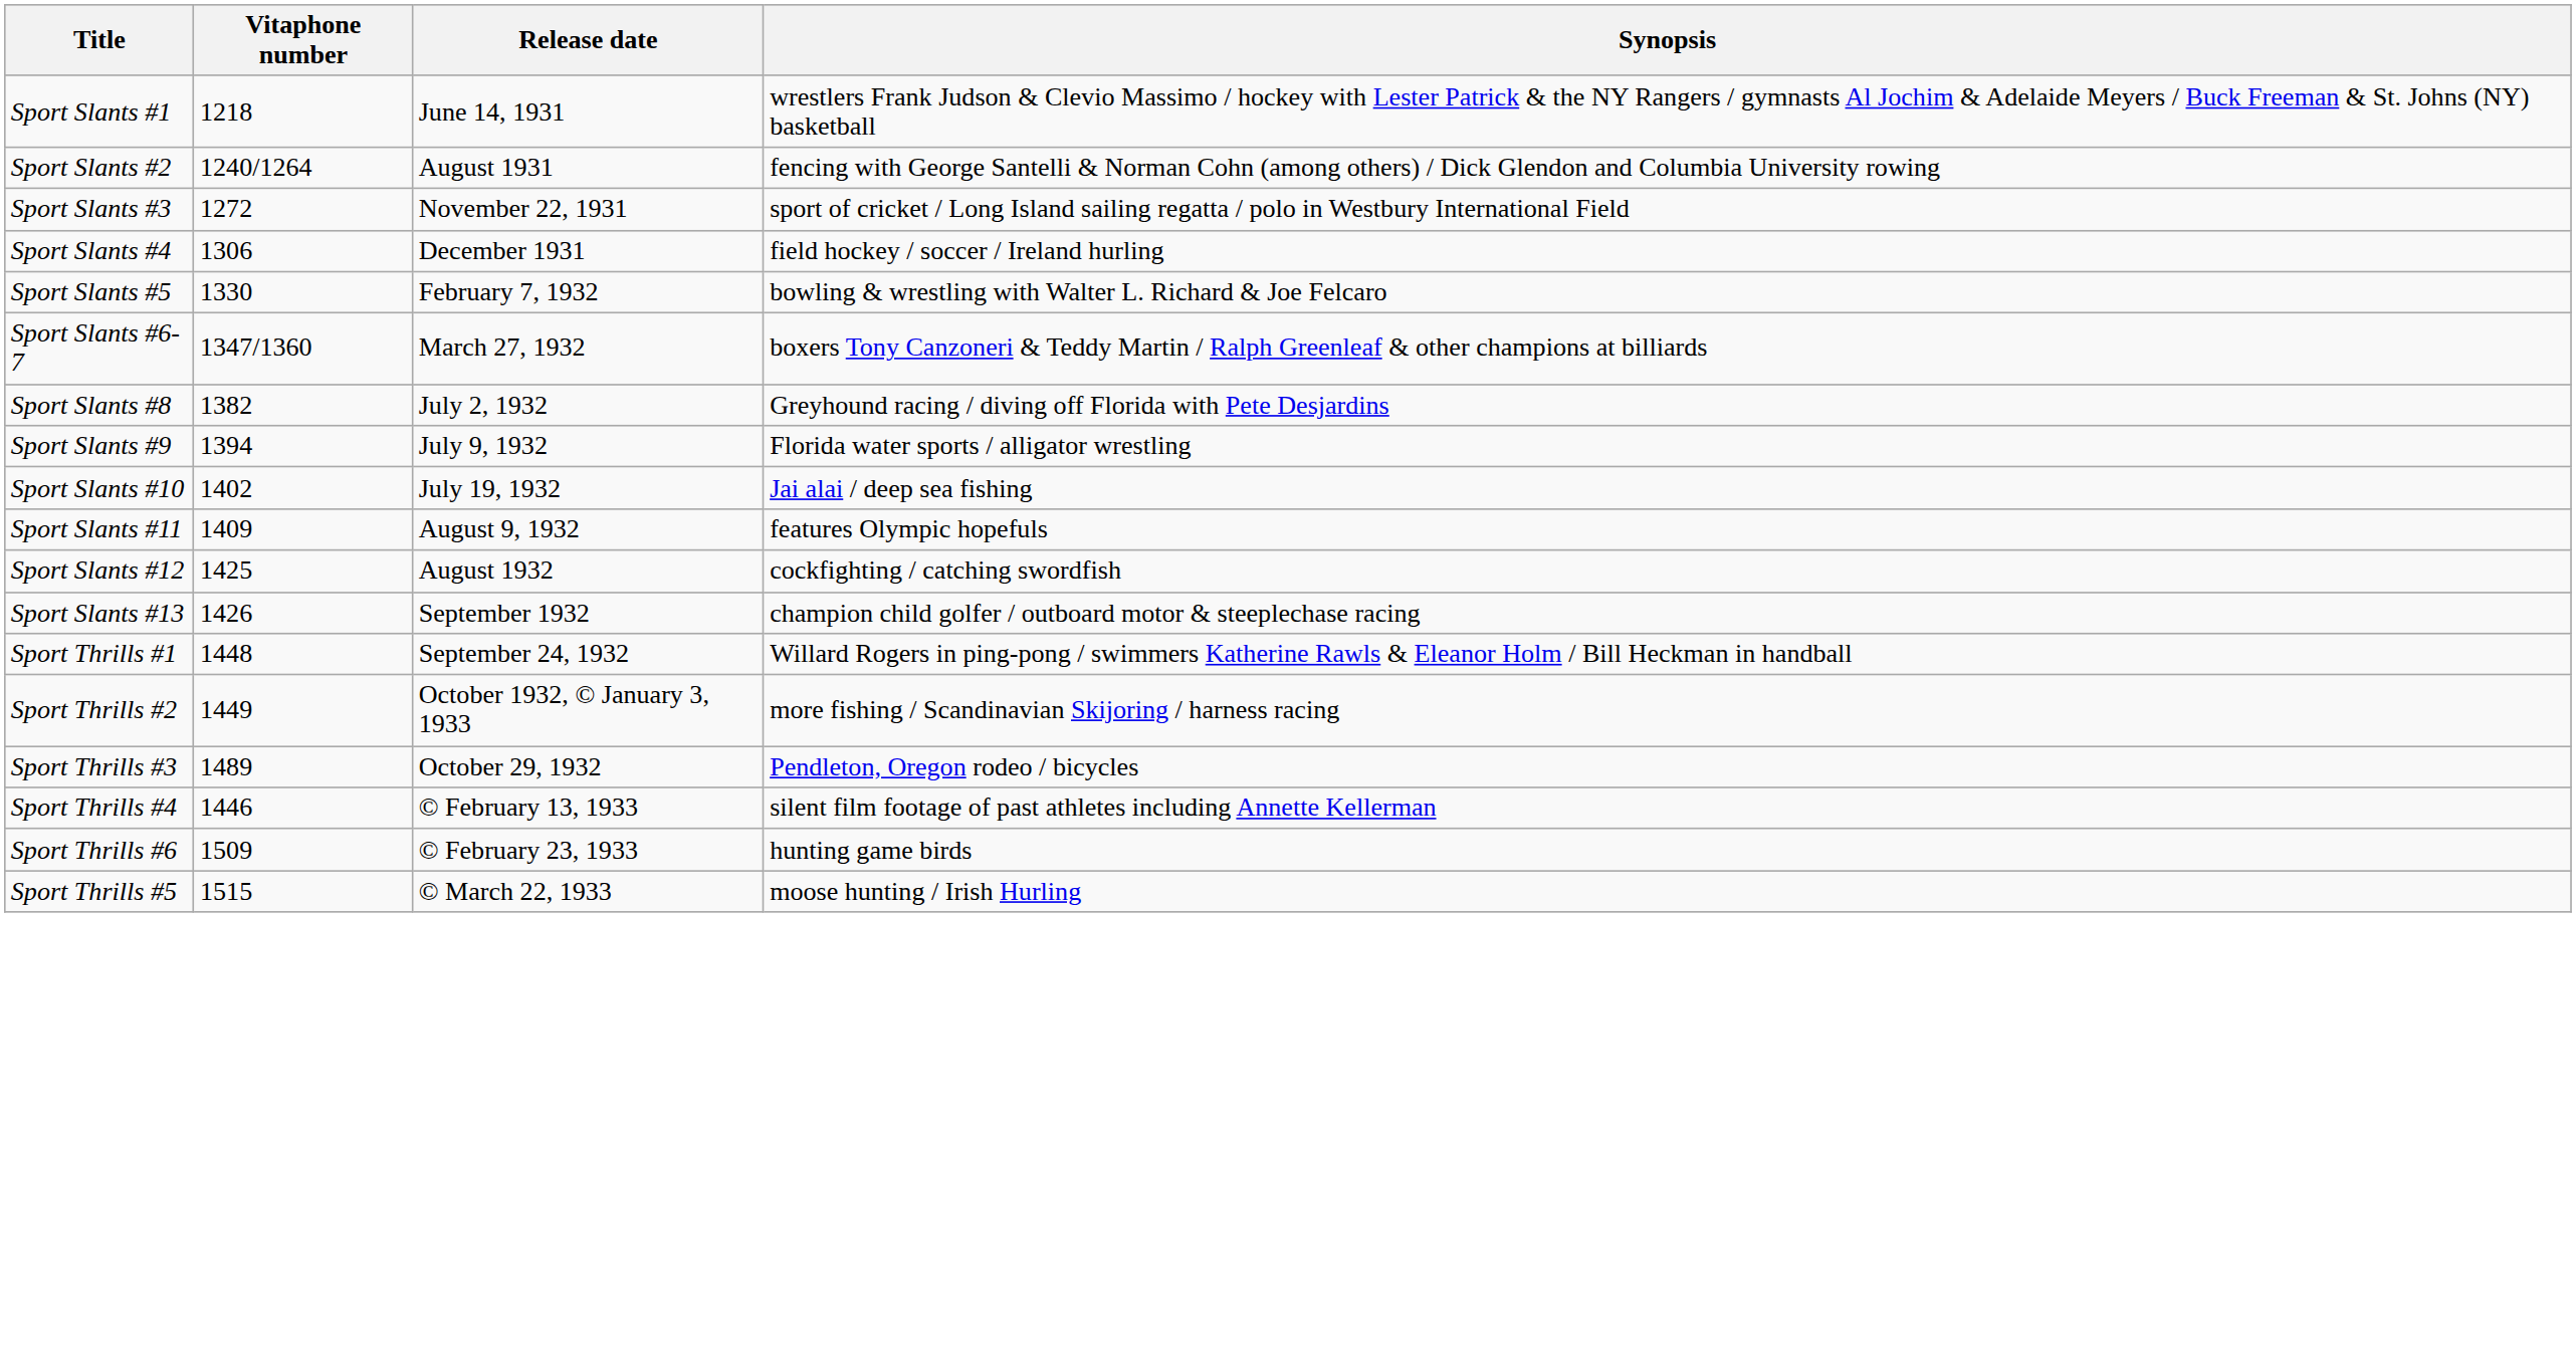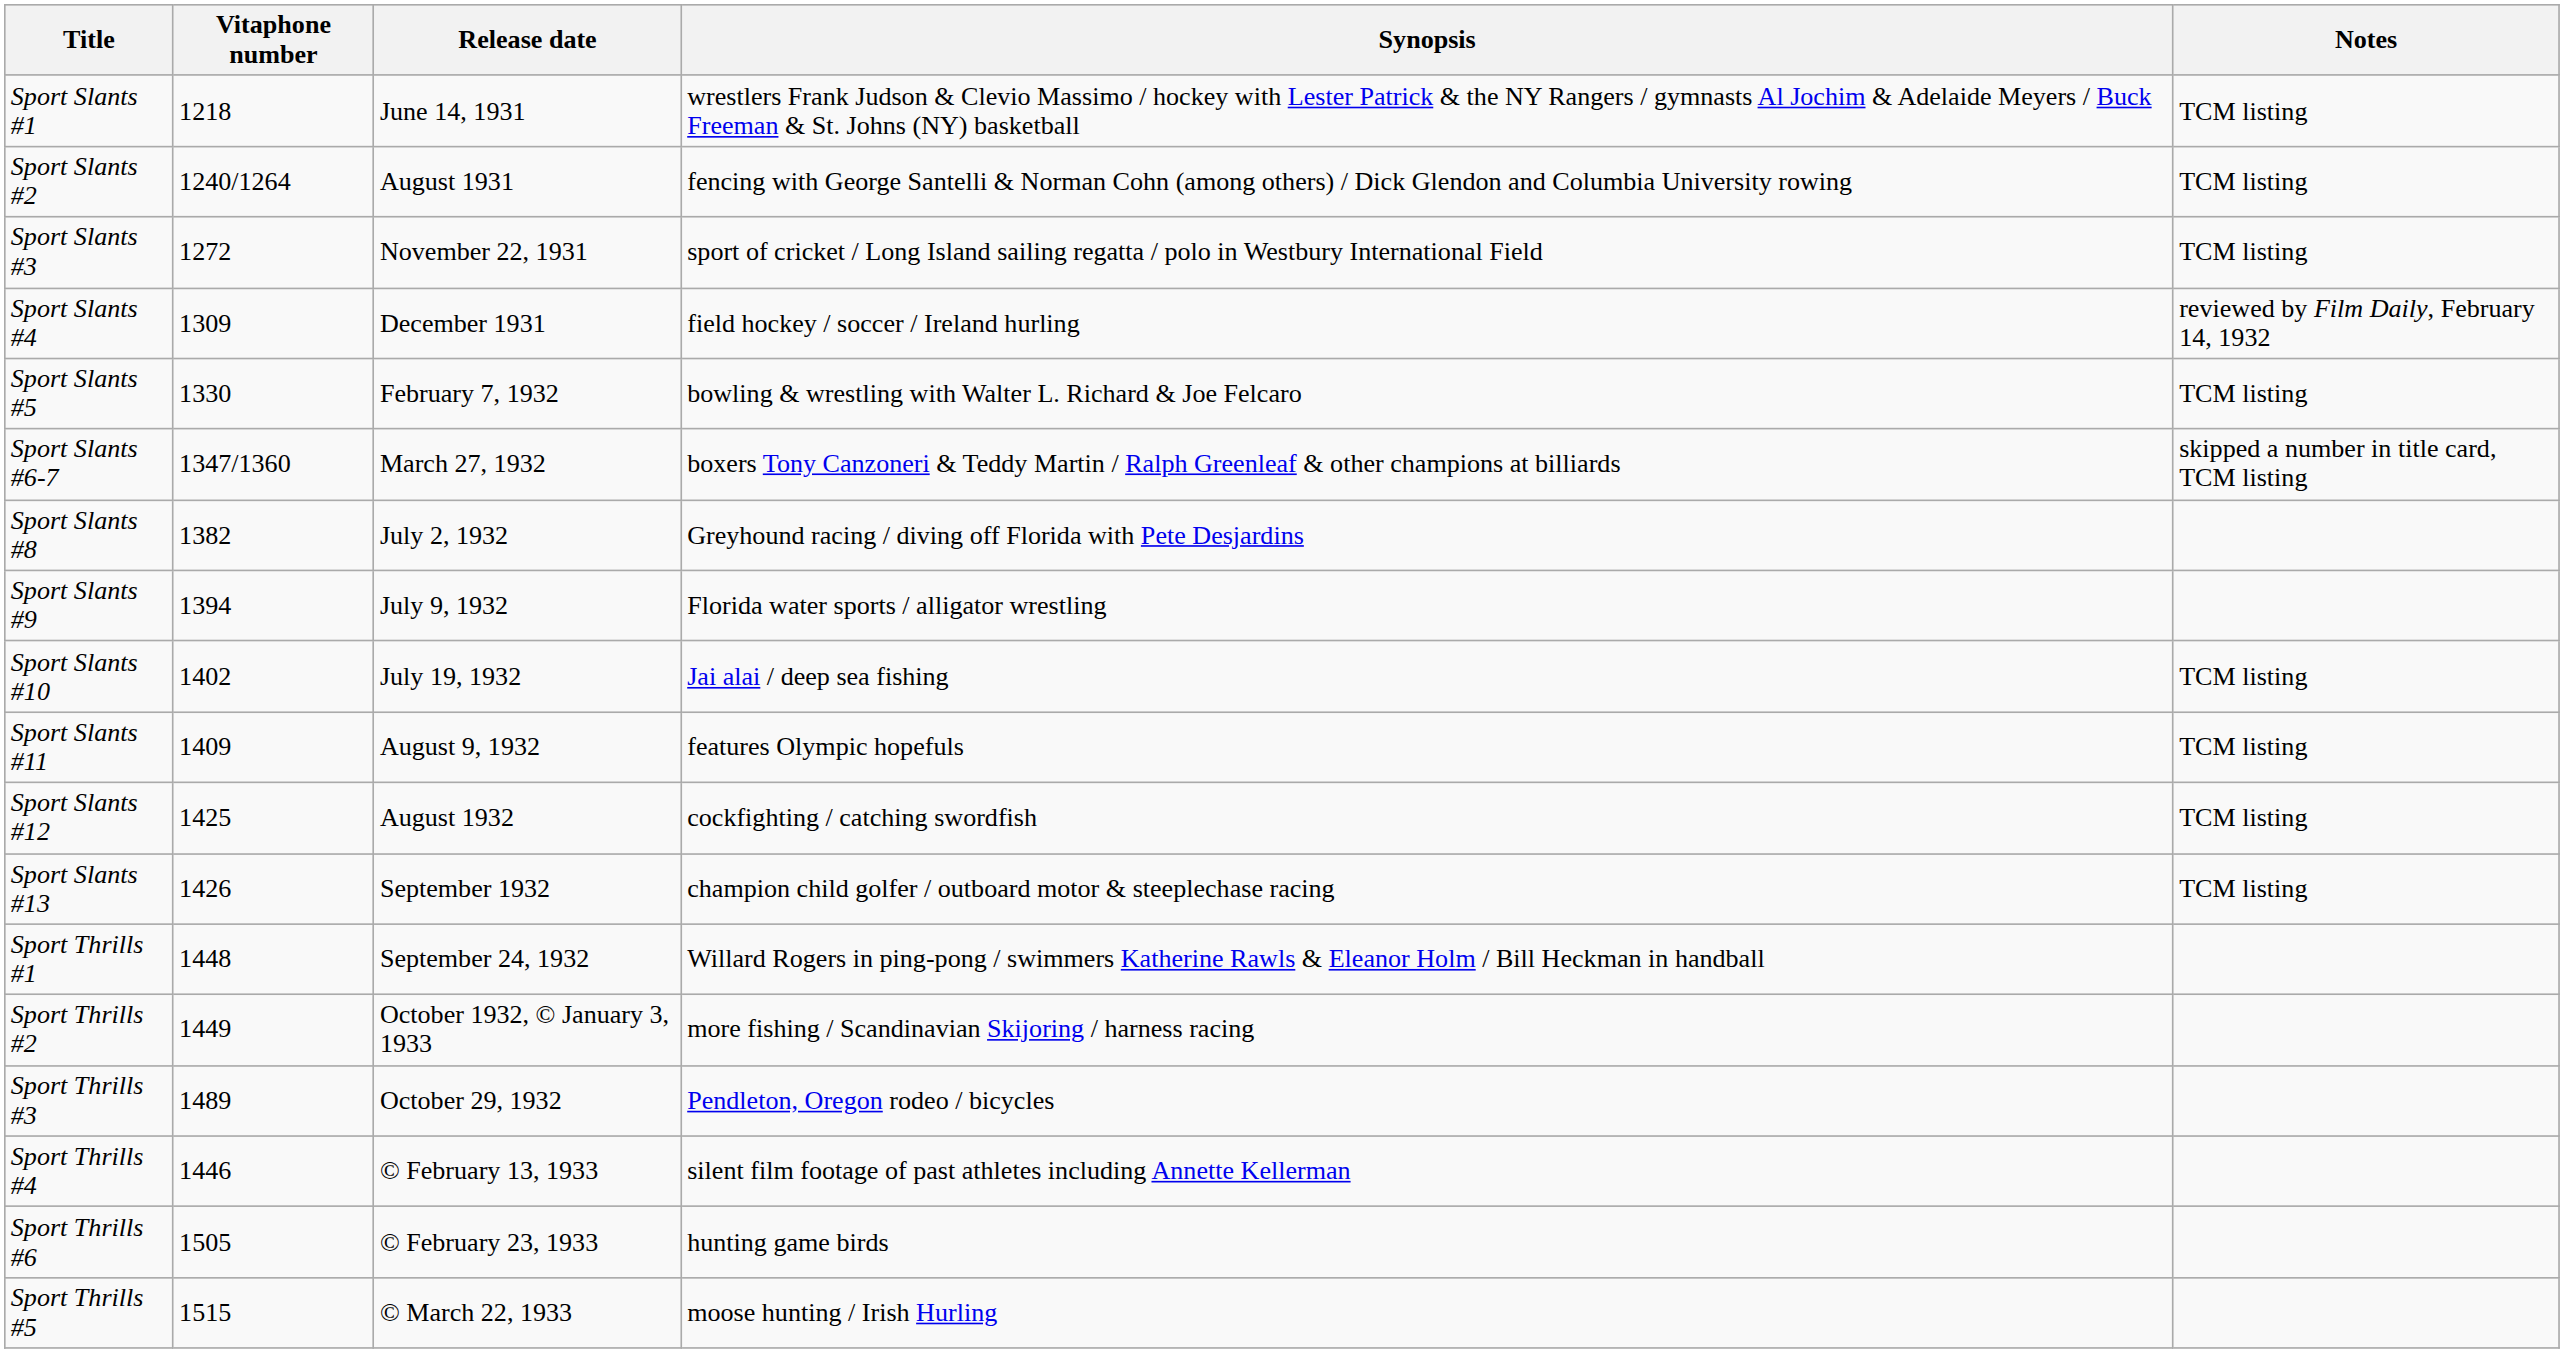 <table class="wikitable sortable" border="1">
 <tr>
 <th>Title</th>
 <th>Vitaphone number</th>
 <th>Release date</th>
 <th>Synopsis</th>
+<th>Notes</th>
 </tr>
 <tr>
 <td><em>Sport Slants #1</em></td>
 <td>1218</td>
 <td>June 14, 1931</td>
 <td>wrestlers Frank Judson & Clevio Massimo / hockey with <a href='#'>Lester Patrick</a> & the NY Rangers / gymnasts <a href='#'>Al Jochim</a> & Adelaide Meyers / <a href='#'>Buck Freeman</a> & St. Johns (NY) basketball</td>
+<td>TCM listing </td>
 </tr>
 <tr>
 <td><em>Sport Slants #2</em></td>
 <td>1240/1264</td>
 <td>August 1931</td>
 <td>fencing with George Santelli & Norman Cohn (among others) / Dick Glendon and Columbia University rowing</td>
+<td>TCM listing </td>
 </tr>
 <tr>
 <td><em>Sport Slants #3</em></td>
 <td>1272</td>
 <td>November 22, 1931</td>
 <td>sport of cricket / Long Island sailing regatta / polo in Westbury International Field</td>
+<td>TCM listing </td>
 </tr>
 <tr>
 <td><em>Sport Slants #4</em></td>
-<td>1306</td>
+<td>1309</td>
 <td>December 1931</td>
 <td>field hockey / soccer / Ireland hurling</td>
+<td>reviewed by <em>Film Daily</em>, February 14, 1932</td>
 </tr>
 <tr>
 <td><em>Sport Slants #5</em></td>
 <td>1330</td>
 <td>February 7, 1932</td>
 <td>bowling & wrestling with Walter L. Richard & Joe Felcaro</td>
+<td>TCM listing </td>
 </tr>
 <tr>
 <td><em>Sport Slants #6-7</em></td>
 <td>1347/1360</td>
 <td>March 27, 1932</td>
 <td>boxers <a href='#'>Tony Canzoneri</a> & Teddy Martin / <a href='#'>Ralph Greenleaf</a> & other champions at billiards</td>
+<td>skipped a number in title card, TCM listing </td>
 </tr>
 <tr>
 <td><em>Sport Slants #8</em></td>
 <td>1382</td>
 <td>July 2, 1932</td>
 <td>Greyhound racing / diving off Florida with <a href='#'>Pete Desjardins</a></td>
+<td></td>
 </tr>
 <tr>
 <td><em>Sport Slants #9</em></td>
 <td>1394</td>
 <td>July 9, 1932</td>
 <td>Florida water sports / alligator wrestling</td>
+<td></td>
 </tr>
 <tr>
 <td><em>Sport Slants #10</em></td>
 <td>1402</td>
 <td>July 19, 1932</td>
 <td><a href='#'>Jai alai</a> / deep sea fishing</td>
+<td>TCM listing </td>
 </tr>
 <tr>
 <td><em>Sport Slants #11</em></td>
 <td>1409</td>
 <td>August 9, 1932</td>
 <td>features Olympic hopefuls</td>
+<td>TCM listing </td>
 </tr>
 <tr>
 <td><em>Sport Slants #12</em></td>
 <td>1425</td>
 <td>August 1932</td>
 <td>cockfighting / catching swordfish</td>
+<td>TCM listing </td>
 </tr>
 <tr>
 <td><em>Sport Slants #13</em></td>
 <td>1426</td>
 <td>September 1932</td>
 <td>champion child golfer / outboard motor & steeplechase racing</td>
+<td>TCM listing </td>
 </tr>
 <tr>
 <td><em>Sport Thrills #1</em></td>
 <td>1448</td>
 <td>September 24, 1932</td>
 <td>Willard Rogers in ping-pong / swimmers <a href='#'>Katherine Rawls</a> & <a href='#'>Eleanor Holm</a> / Bill Heckman in handball</td>
+<td></td>
 </tr>
 <tr>
 <td><em>Sport Thrills #2</em></td>
 <td>1449</td>
 <td>October 1932, © January 3, 1933</td>
 <td>more fishing / Scandinavian <a href='#'>Skijoring</a> / harness racing</td>
+<td></td>
 </tr>
 <tr>
 <td><em>Sport Thrills #3</em></td>
 <td>1489</td>
 <td>October 29, 1932</td>
 <td><a href='#'>Pendleton, Oregon</a> rodeo / bicycles</td>
+<td></td>
 </tr>
 <tr>
 <td><em>Sport Thrills #4</em></td>
 <td>1446</td>
 <td>© February 13, 1933</td>
 <td>silent film footage of past athletes including <a href='#'>Annette Kellerman</a></td>
+<td></td>
 </tr>
 <tr>
 <td><em>Sport Thrills #6</em></td>
-<td>1509</td>
+<td>1505</td>
 <td>© February 23, 1933</td>
 <td>hunting game birds</td>
+<td></td>
 </tr>
 <tr>
 <td><em>Sport Thrills #5</em></td>
 <td>1515</td>
 <td>© March 22, 1933</td>
 <td>moose hunting / Irish <a href='#'>Hurling</a></td>
+<td></td>
 </tr>
 </table>
